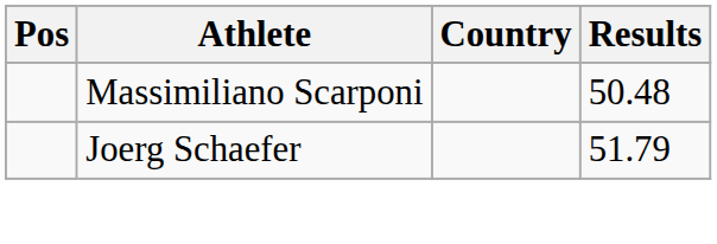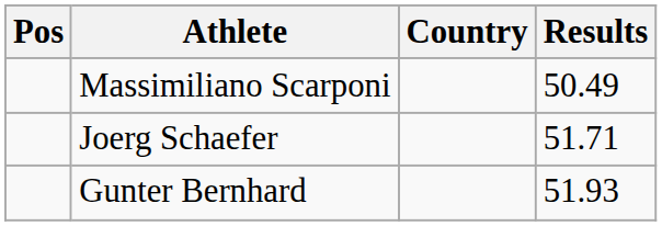 <table class="wikitable wikble">
 <tr>
 <th>Pos</th>
 <th>Athlete</th>
 <th>Country</th>
 <th>Results</th>
 </tr>
 <tr>
 <td align="center"></td>
 <td>Massimiliano Scarponi</td>
 <td></td>
-<td>50.48</td>
+<td>50.49</td>
 </tr>
 <tr>
 <td align="center"></td>
 <td>Joerg Schaefer</td>
 <td></td>
-<td>51.79</td>
+<td>51.71</td>
+</tr>
+<tr>
+<td align="center"></td>
+<td>Gunter Bernhard</td>
+<td></td>
+<td>51.93</td>
 </tr>
 </table>
